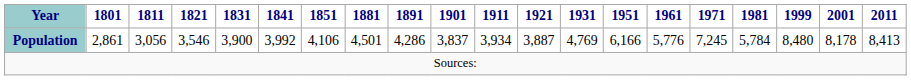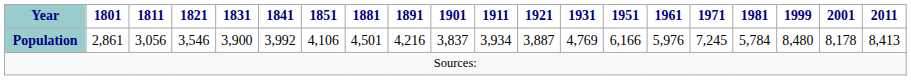 <table class="wikitable" style="font-size:85%; width:70%; border:0; text-align:center; line-height:120%;">
 <tr>
 <th style="background:#9cc; color:navy; height:17px;">Year</th>
 <th style="background:#fff; color:navy;">1801</th>
 <th style="background:#fff; color:navy;">1811</th>
 <th style="background:#fff; color:navy;">1821</th>
 <th style="background:#fff; color:navy;">1831</th>
 <th style="background:#fff; color:navy;">1841</th>
 <th style="background:#fff; color:navy;">1851</th>
 <th style="background:#fff; color:navy;">1881</th>
 <th style="background:#fff; color:navy;">1891</th>
 <th style="background:#fff; color:navy;">1901</th>
 <th style="background:#fff; color:navy;">1911</th>
 <th style="background:#fff; color:navy;">1921</th>
 <th style="background:#fff; color:navy;">1931</th>
 <th style="background:#fff; color:navy;">1951</th>
 <th style="background:#fff; color:navy;">1961</th>
 <th style="background:#fff; color:navy;">1971</th>
 <th style="background:#fff; color:navy;">1981</th>
 <th style="background:#fff; color:navy;">1999</th>
 <th style="background:#fff; color:navy;">2001</th>
 <th style="background:#fff; color:navy;">2011</th>
 </tr>
 <tr style="text-align:center;">
 <th style="background:#9cc; color:navy; height:17px;">Population</th>
 <td style="background:#fff; color:black;">2,861</td>
 <td style="background:#fff; color:black;">3,056</td>
 <td style="background:#fff; color:black;">3,546</td>
 <td style="background:#fff; color:black;">3,900</td>
 <td style="background:#fff; color:black;">3,992</td>
 <td style="background:#fff; color:black;">4,106</td>
 <td style="background:#fff; color:black;">4,501</td>
-<td style="background:#fff; color:black;">4,286</td>
+<td style="background:#fff; color:black;">4,216</td>
 <td style="background:#fff; color:black;">3,837</td>
 <td style="background:#fff; color:black;">3,934</td>
 <td style="background:#fff; color:black;">3,887</td>
 <td style="background:#fff; color:black;">4,769</td>
 <td style="background:#fff; color:black;">6,166</td>
-<td style="background:#fff; color:black;">5,776</td>
+<td style="background:#fff; color:black;">5,976</td>
 <td style="background:#fff; color:black;">7,245</td>
 <td style="background:#fff; color:black;">5,784</td>
 <td style="background:#fff; color:black;">8,480</td>
 <td style="background:#fff; color:black;">8,178</td>
 <td style="background:#fff; color:black;">8,413</td>
 </tr>
 <tr>
 <td colspan="20" style="text-align:center;font-size:90%;">Sources:</td>
 </tr>
 </table>
